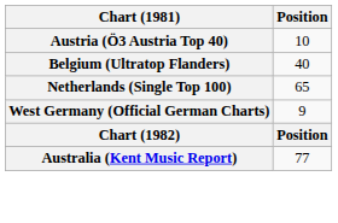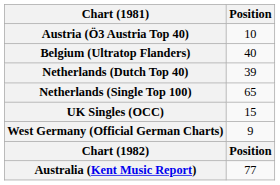 <table class="wikitable sortable plainrowheaders" style="text-align:center">
 <tr>
 <th>Chart (1981)</th>
 <th>Position</th>
 </tr>
 <tr>
 <th scope="row">Austria (Ö3 Austria Top 40)</th>
 <td>10</td>
 </tr>
 <tr>
 <th scope="row">Belgium (Ultratop Flanders)</th>
 <td>40</td>
 </tr>
 <tr>
+<th scope="row">Netherlands (Dutch Top 40)</th>
+<td>39</td>
+</tr>
+<tr>
 <th scope="row">Netherlands (Single Top 100)</th>
 <td>65</td>
+</tr>
+<tr>
+<th scope="row">UK Singles (OCC)</th>
+<td>15</td>
 </tr>
 <tr>
 <th scope="row">West Germany (Official German Charts)</th>
 <td>9</td>
 </tr>
 <tr>
 <th>Chart (1982)</th>
 <th>Position</th>
 </tr>
 <tr>
 <th scope="row">Australia (<a href='#'>Kent Music Report</a>) </th>
 <td>77</td>
 </tr>
 </table>
